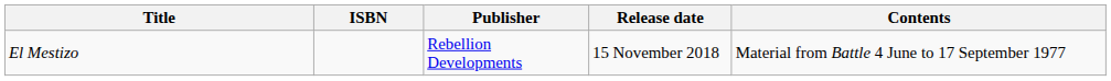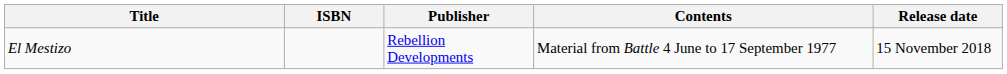 <table class="wikitable" width="85%">
 <tr>
 <th width=28%>Title</th>
 <th width=10%>ISBN</th>
 <th width=15%>Publisher</th>
+<th width=34%>Contents</th>
 <th width=13%>Release date</th>
-<th width=34%>Contents</th>
 </tr>
 <tr>
 <td><em>El Mestizo</em></td>
 <td></td>
 <td><a href='#'>Rebellion Developments</a></td>
+<td>Material from <em>Battle</em> 4 June to 17 September 1977</td>
 <td>15 November 2018</td>
-<td>Material from <em>Battle</em> 4 June to 17 September 1977</td>
 </tr>
 </table>
